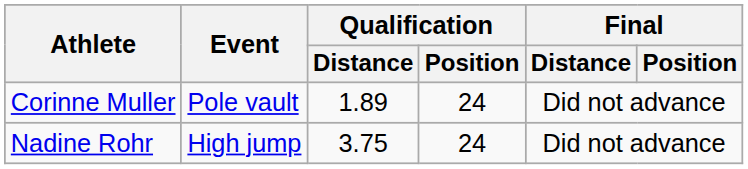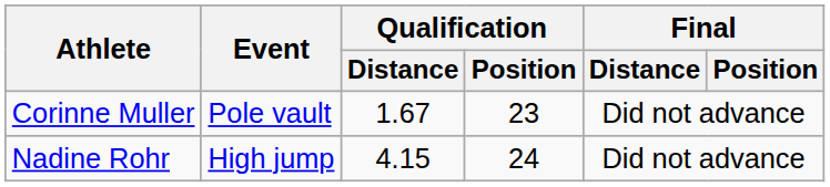 <table class=wikitable style="font-size:90%">
 <tr>
 <th rowspan="2">Athlete</th>
 <th rowspan="2">Event</th>
 <th colspan="2">Qualification</th>
 <th colspan="2">Final</th>
 </tr>
 <tr style="font-size:95%">
 <th>Distance</th>
 <th>Position</th>
 <th>Distance</th>
 <th>Position</th>
 </tr>
 <tr align=center>
 <td align=left><a href='#'>Corinne Muller</a></td>
 <td align=left><a href='#'>Pole vault</a></td>
-<td>1.89</td>
-<td>24</td>
+<td>1.67</td>
+<td>23</td>
 <td colspan=2>Did not advance</td>
 </tr>
 <tr align=center>
 <td align=left><a href='#'>Nadine Rohr</a></td>
 <td align=left><a href='#'>High jump</a></td>
-<td>3.75</td>
+<td>4.15</td>
 <td>24</td>
 <td colspan=2>Did not advance</td>
 </tr>
 </table>
